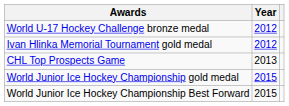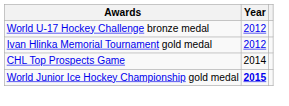 <table class="wikitable">
 <tr>
 <th>Awards</th>
 <th>Year</th>
 <th></th>
 </tr>
 <tr>
 <td><a href='#'>World U-17 Hockey Challenge</a> bronze medal</td>
 <td><a href='#'>2012</a></td>
 <td></td>
 </tr>
 <tr>
 <td><a href='#'>Ivan Hlinka Memorial Tournament</a> gold medal</td>
 <td><a href='#'>2012</a></td>
 <td></td>
 </tr>
 <tr>
 <td><a href='#'>CHL Top Prospects Game</a></td>
-<td>2013</td>
+<td>2014</td>
 <td></td>
 </tr>
 <tr>
 <td><a href='#'>World Junior Ice Hockey Championship</a> gold medal</td>
-<td><a href='#'>2015</a></td>
-<td></td>
-</tr>
-<tr>
-<td>World Junior Ice Hockey Championship Best Forward</td>
-<td>2015</td>
+<td><strong><a href='#'>2015</a></strong></td>
 <td></td>
 </tr>
 </table>
